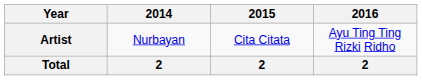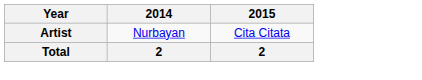 <table class="wikitable">
 <tr>
 <th style="width:130px;">Year</th>
 <th style="width:130px;">2014</th>
 <th style="width:130px;">2015</th>
-<th style="width:130px;">2016</th>
 </tr>
 <tr align=center>
 <th>Artist</th>
 <td><a href='#'>Nurbayan</a></td>
 <td><a href='#'>Cita Citata</a></td>
-<td><a href='#'>Ayu Ting Ting</a><br><a href='#'>Rizki</a> <a href='#'>Ridho</a></td>
 </tr>
 <tr style="text-align:center;"|-align=center>
 <th>Total</th>
 <th>2</th>
 <th>2</th>
-<th>2</th>
 </tr>
 </table>
